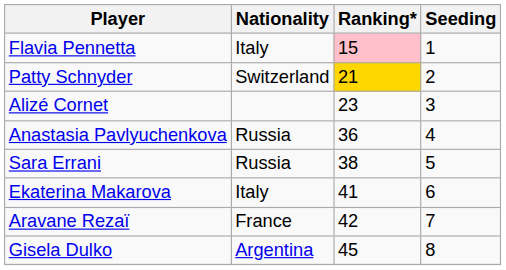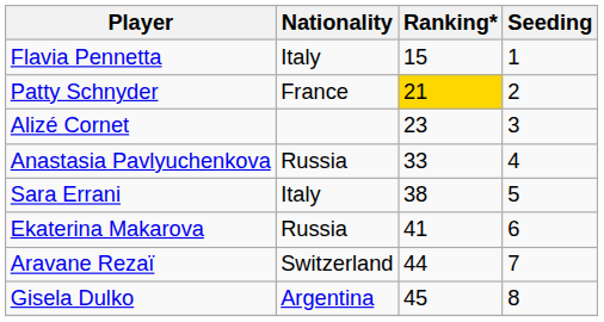 <table class="wikitable" border="1">
 <tr>
 <th>Player</th>
 <th>Nationality</th>
 <th>Ranking*</th>
 <th>Seeding</th>
 </tr>
 <tr>
 <td><a href='#'>Flavia Pennetta</a></td>
 <td> Italy</td>
-<td style="background: pink;">15</td>
+<td>15</td>
 <td>1</td>
 </tr>
 <tr>
 <td><a href='#'>Patty Schnyder</a></td>
-<td> Switzerland</td>
+<td>  France</td>
 <td style="background: gold;">21</td>
 <td>2</td>
 </tr>
 <tr>
 <td><a href='#'>Alizé Cornet</a></td>
 <td></td>
 <td>23</td>
 <td>3</td>
 </tr>
 <tr>
 <td><a href='#'>Anastasia Pavlyuchenkova</a></td>
 <td> Russia</td>
-<td>36</td>
+<td>33</td>
 <td>4</td>
 </tr>
 <tr>
 <td><a href='#'>Sara Errani</a></td>
-<td> Russia</td>
+<td>  Italy</td>
 <td>38</td>
 <td>5</td>
 </tr>
 <tr>
 <td><a href='#'>Ekaterina Makarova</a></td>
-<td>  Italy</td>
+<td> Russia</td>
 <td>41</td>
 <td>6</td>
 </tr>
 <tr>
 <td><a href='#'>Aravane Rezaï</a></td>
-<td>  France</td>
-<td>42</td>
+<td> Switzerland</td>
+<td>44</td>
 <td>7</td>
 </tr>
 <tr>
 <td><a href='#'>Gisela Dulko</a></td>
 <td>  <a href='#'>Argentina</a></td>
 <td>45</td>
 <td>8</td>
 </tr>
 <tr>
 </tr>
 </table>
